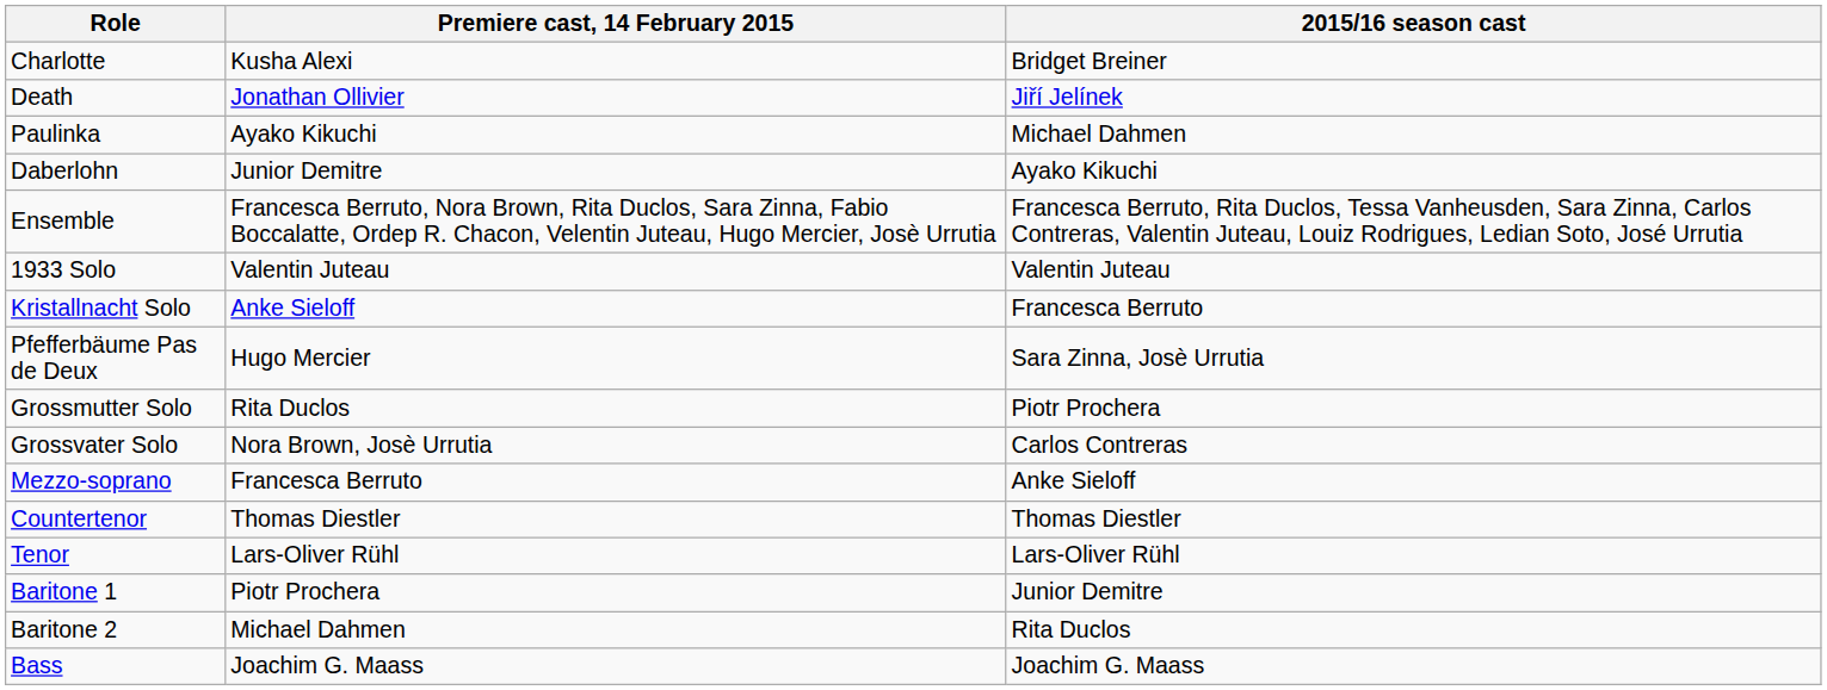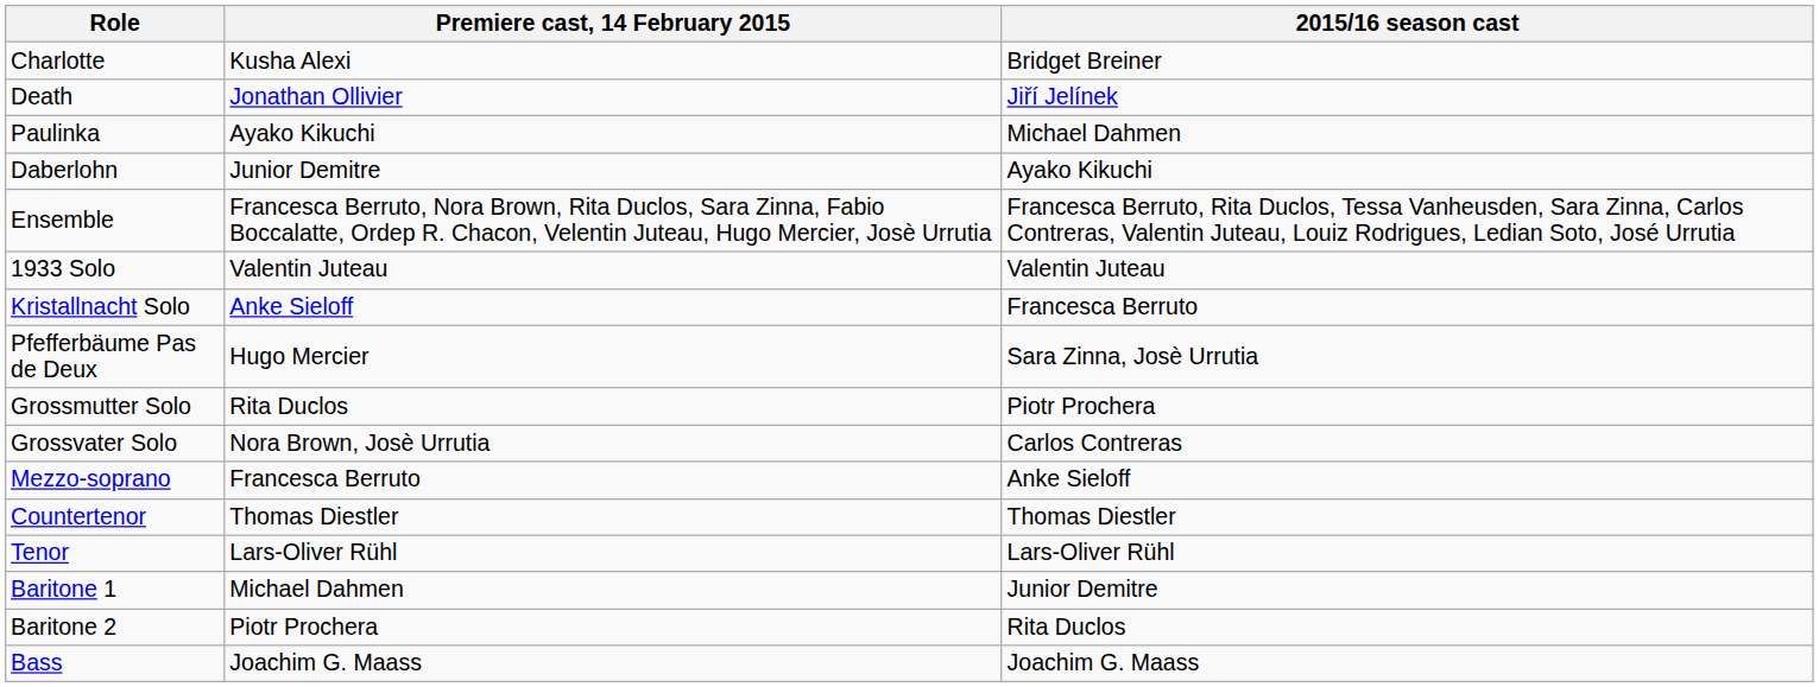 <table class="wikitable">
 <tr>
 <th>Role</th>
 <th>Premiere cast, 14 February 2015</th>
 <th>2015/16 season cast</th>
 </tr>
 <tr>
 <td>Charlotte</td>
 <td>Kusha Alexi</td>
 <td>Bridget Breiner</td>
 </tr>
 <tr>
 <td>Death</td>
 <td><a href='#'>Jonathan Ollivier</a></td>
 <td><a href='#'>Jiří Jelínek</a></td>
 </tr>
 <tr>
 <td>Paulinka</td>
 <td>Ayako Kikuchi</td>
 <td>Michael Dahmen</td>
 </tr>
 <tr>
 <td>Daberlohn</td>
 <td>Junior Demitre</td>
 <td>Ayako Kikuchi</td>
 </tr>
 <tr>
 <td>Ensemble</td>
 <td>Francesca Berruto, Nora Brown, Rita Duclos, Sara Zinna, Fabio Boccalatte, Ordep R. Chacon, Velentin Juteau, Hugo Mercier, Josè Urrutia</td>
 <td>Francesca Berruto, Rita Duclos, Tessa Vanheusden, Sara Zinna, Carlos Contreras, Valentin Juteau, Louiz Rodrigues, Ledian Soto, José Urrutia</td>
 </tr>
 <tr>
 <td>1933 Solo</td>
 <td>Valentin Juteau</td>
 <td>Valentin Juteau</td>
 </tr>
 <tr>
 <td><a href='#'>Kristallnacht</a> Solo</td>
 <td><a href='#'>Anke Sieloff</a></td>
 <td>Francesca Berruto</td>
 </tr>
 <tr>
 <td>Pfefferbäume Pas de Deux</td>
 <td>Hugo Mercier</td>
 <td>Sara Zinna, Josè Urrutia</td>
 </tr>
 <tr>
 <td>Grossmutter Solo</td>
 <td>Rita Duclos</td>
 <td>Piotr Prochera</td>
 </tr>
 <tr>
 <td>Grossvater Solo</td>
 <td>Nora Brown, Josè Urrutia</td>
 <td>Carlos Contreras</td>
 </tr>
 <tr>
 <td><a href='#'>Mezzo-soprano</a></td>
 <td>Francesca Berruto</td>
 <td>Anke Sieloff</td>
 </tr>
 <tr>
 <td><a href='#'>Countertenor</a></td>
 <td>Thomas Diestler</td>
 <td>Thomas Diestler</td>
 </tr>
 <tr>
 <td><a href='#'>Tenor</a></td>
 <td>Lars-Oliver Rühl</td>
 <td>Lars-Oliver Rühl</td>
 </tr>
 <tr>
 <td><a href='#'>Baritone</a> 1</td>
-<td>Piotr Prochera</td>
+<td>Michael Dahmen</td>
 <td>Junior Demitre</td>
 </tr>
 <tr>
 <td>Baritone 2</td>
-<td>Michael Dahmen</td>
+<td>Piotr Prochera</td>
 <td>Rita Duclos</td>
 </tr>
 <tr>
 <td><a href='#'>Bass</a></td>
 <td>Joachim G. Maass</td>
 <td>Joachim G. Maass</td>
 </tr>
 </table>
